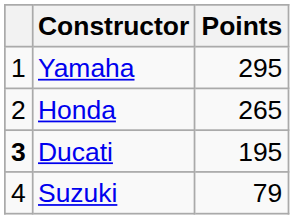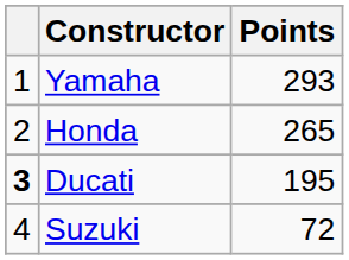 <table class="wikitable" style="font-size: 95%;">
 <tr>
 <th></th>
 <th>Constructor</th>
 <th>Points</th>
 </tr>
 <tr>
 <td align=center>1</td>
 <td> <a href='#'>Yamaha</a></td>
-<td align=right>295</td>
+<td align=right>293</td>
 </tr>
 <tr>
 <td align=center>2</td>
 <td> <a href='#'>Honda</a></td>
 <td align=right>265</td>
 </tr>
 <tr>
 <td align=center><strong>3</strong></td>
 <td> <a href='#'>Ducati</a></td>
 <td align=right>195</td>
 </tr>
 <tr>
 <td align=center>4</td>
 <td> <a href='#'>Suzuki</a></td>
-<td align=right>79</td>
+<td align=right>72</td>
 </tr>
 </table>
